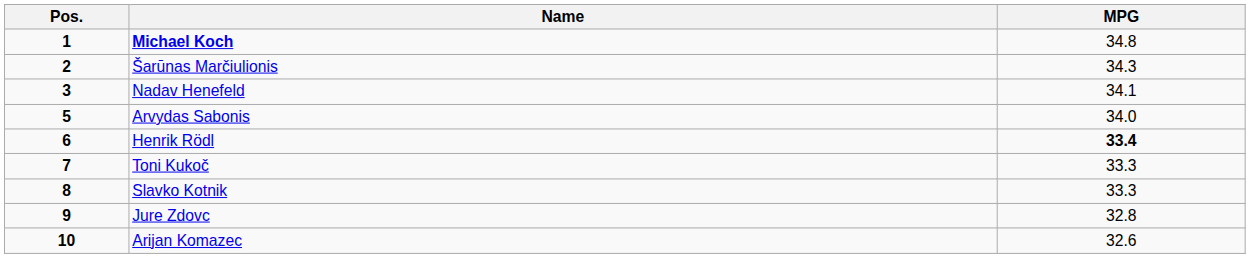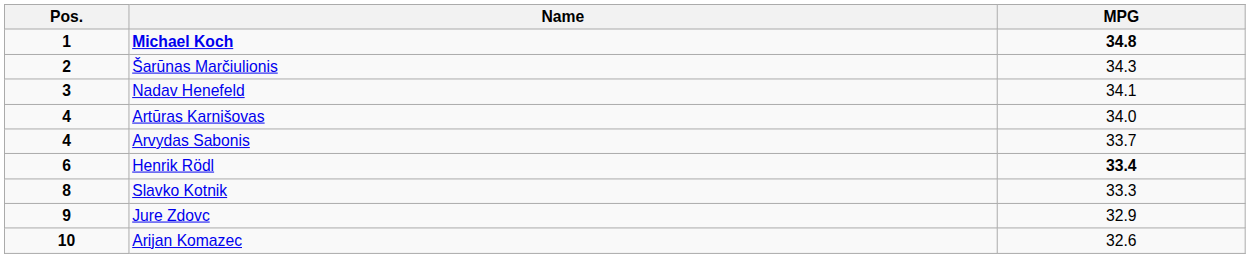 <table class=wikitable width="80%">
 <tr>
 <th width="10%">Pos.</th>
 <th width="70%">Name</th>
 <th width="20%">MPG</th>
 </tr>
 <tr>
 <td align=center><strong>1</strong></td>
 <td> <strong><a href='#'>Michael Koch</a></strong></td>
-<td align=center>34.8</td>
+<td align=center><strong>34.8</strong></td>
 </tr>
 <tr>
 <td align=center><strong>2</strong></td>
 <td> <a href='#'>Šarūnas Marčiulionis</a></td>
 <td align=center>34.3</td>
 </tr>
 <tr>
 <td align=center><strong>3</strong></td>
 <td> <a href='#'>Nadav Henefeld</a></td>
 <td align=center>34.1</td>
 </tr>
 <tr>
-<td align=center><strong>5</strong></td>
+<td align=center><strong>4</strong></td>
+<td> <a href='#'>Artūras Karnišovas</a></td>
+<td align=center>34.0</td>
+</tr>
+<tr>
+<td align=center><strong>4</strong></td>
 <td> <a href='#'>Arvydas Sabonis</a></td>
-<td align=center>34.0</td>
+<td align=center>33.7</td>
 </tr>
 <tr>
 <td align=center><strong>6</strong></td>
 <td> <a href='#'>Henrik Rödl</a></td>
 <td align=center><strong>33.4</strong></td>
-</tr>
-<tr>
-<td align=center><strong>7</strong></td>
-<td> <a href='#'>Toni Kukoč</a></td>
-<td align=center>33.3</td>
 </tr>
 <tr>
 <td align=center><strong>8</strong></td>
 <td> <a href='#'>Slavko Kotnik</a></td>
 <td align=center>33.3</td>
 </tr>
 <tr>
 <td align=center><strong>9</strong></td>
 <td> <a href='#'>Jure Zdovc</a></td>
-<td align=center>32.8</td>
+<td align=center>32.9</td>
 </tr>
 <tr>
 <td align=center><strong>10</strong></td>
 <td> <a href='#'>Arijan Komazec</a></td>
 <td align=center>32.6</td>
 </tr>
 </table>
